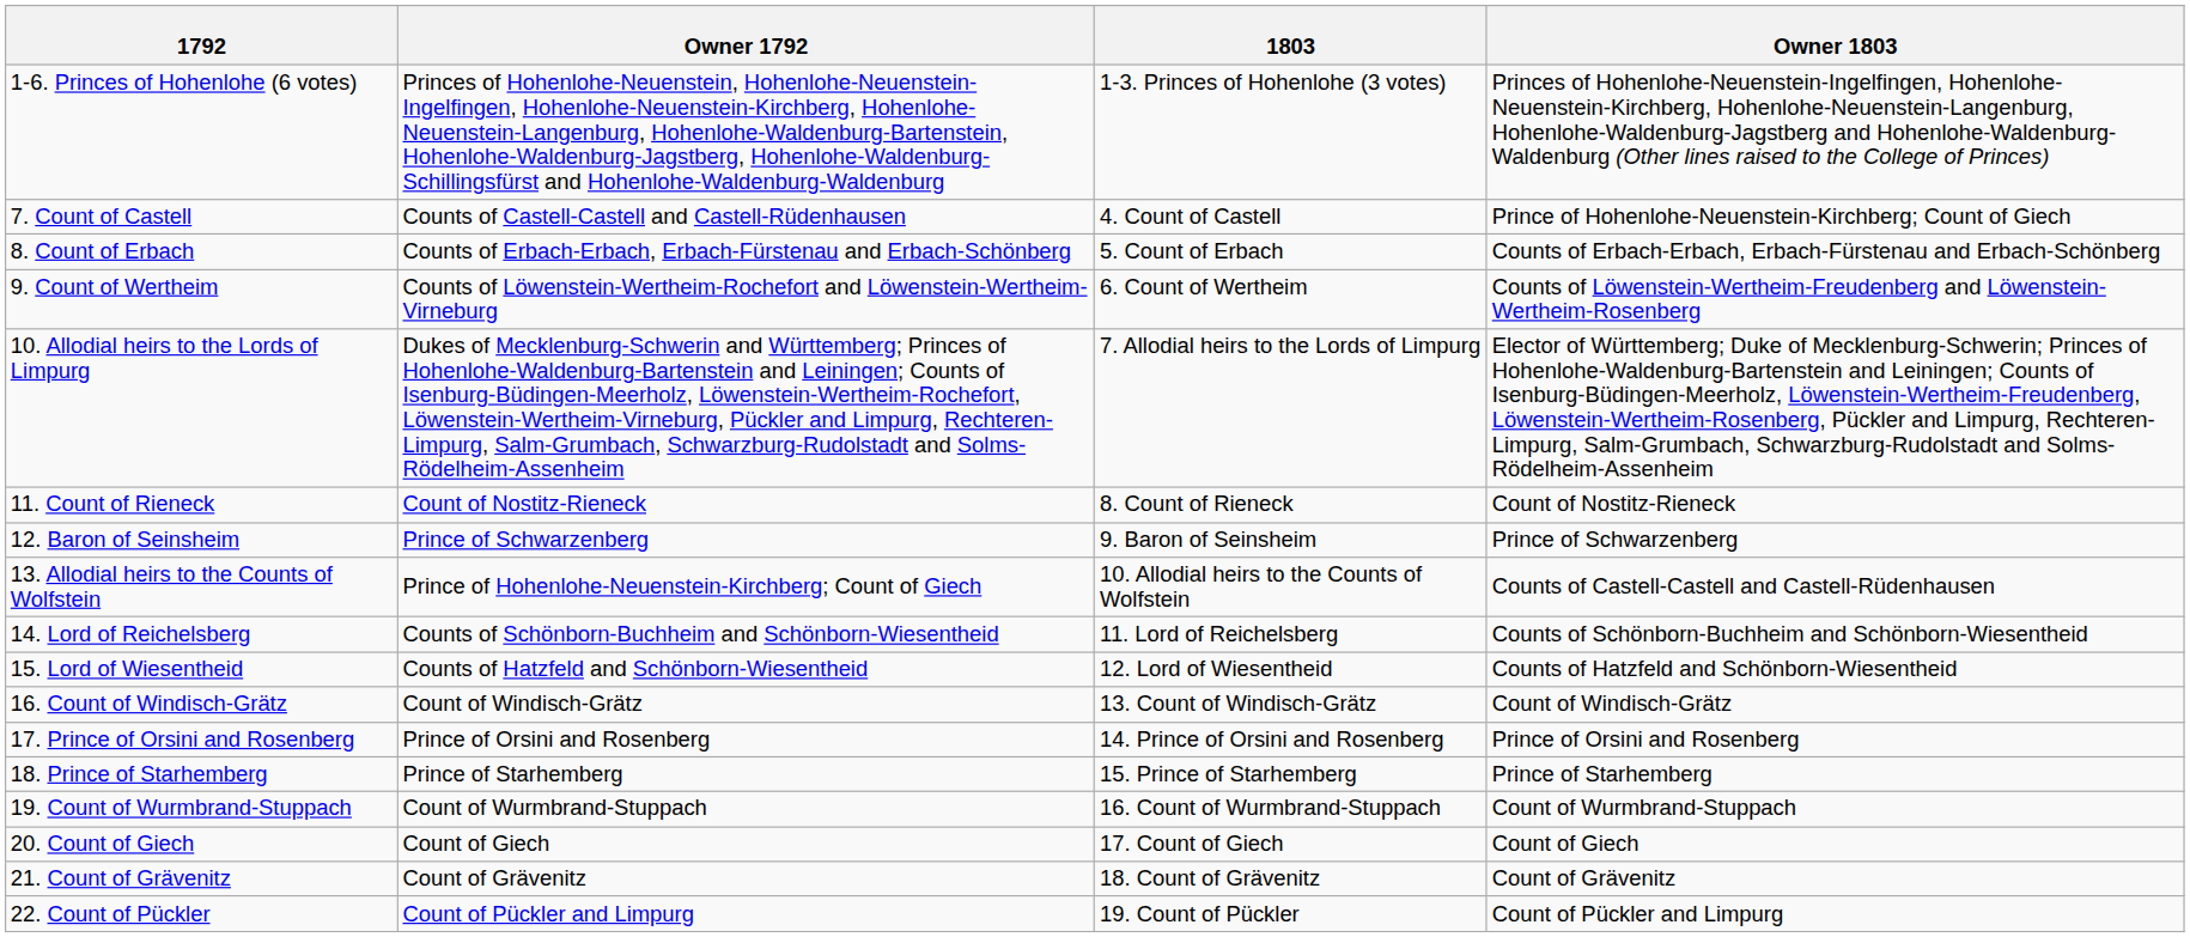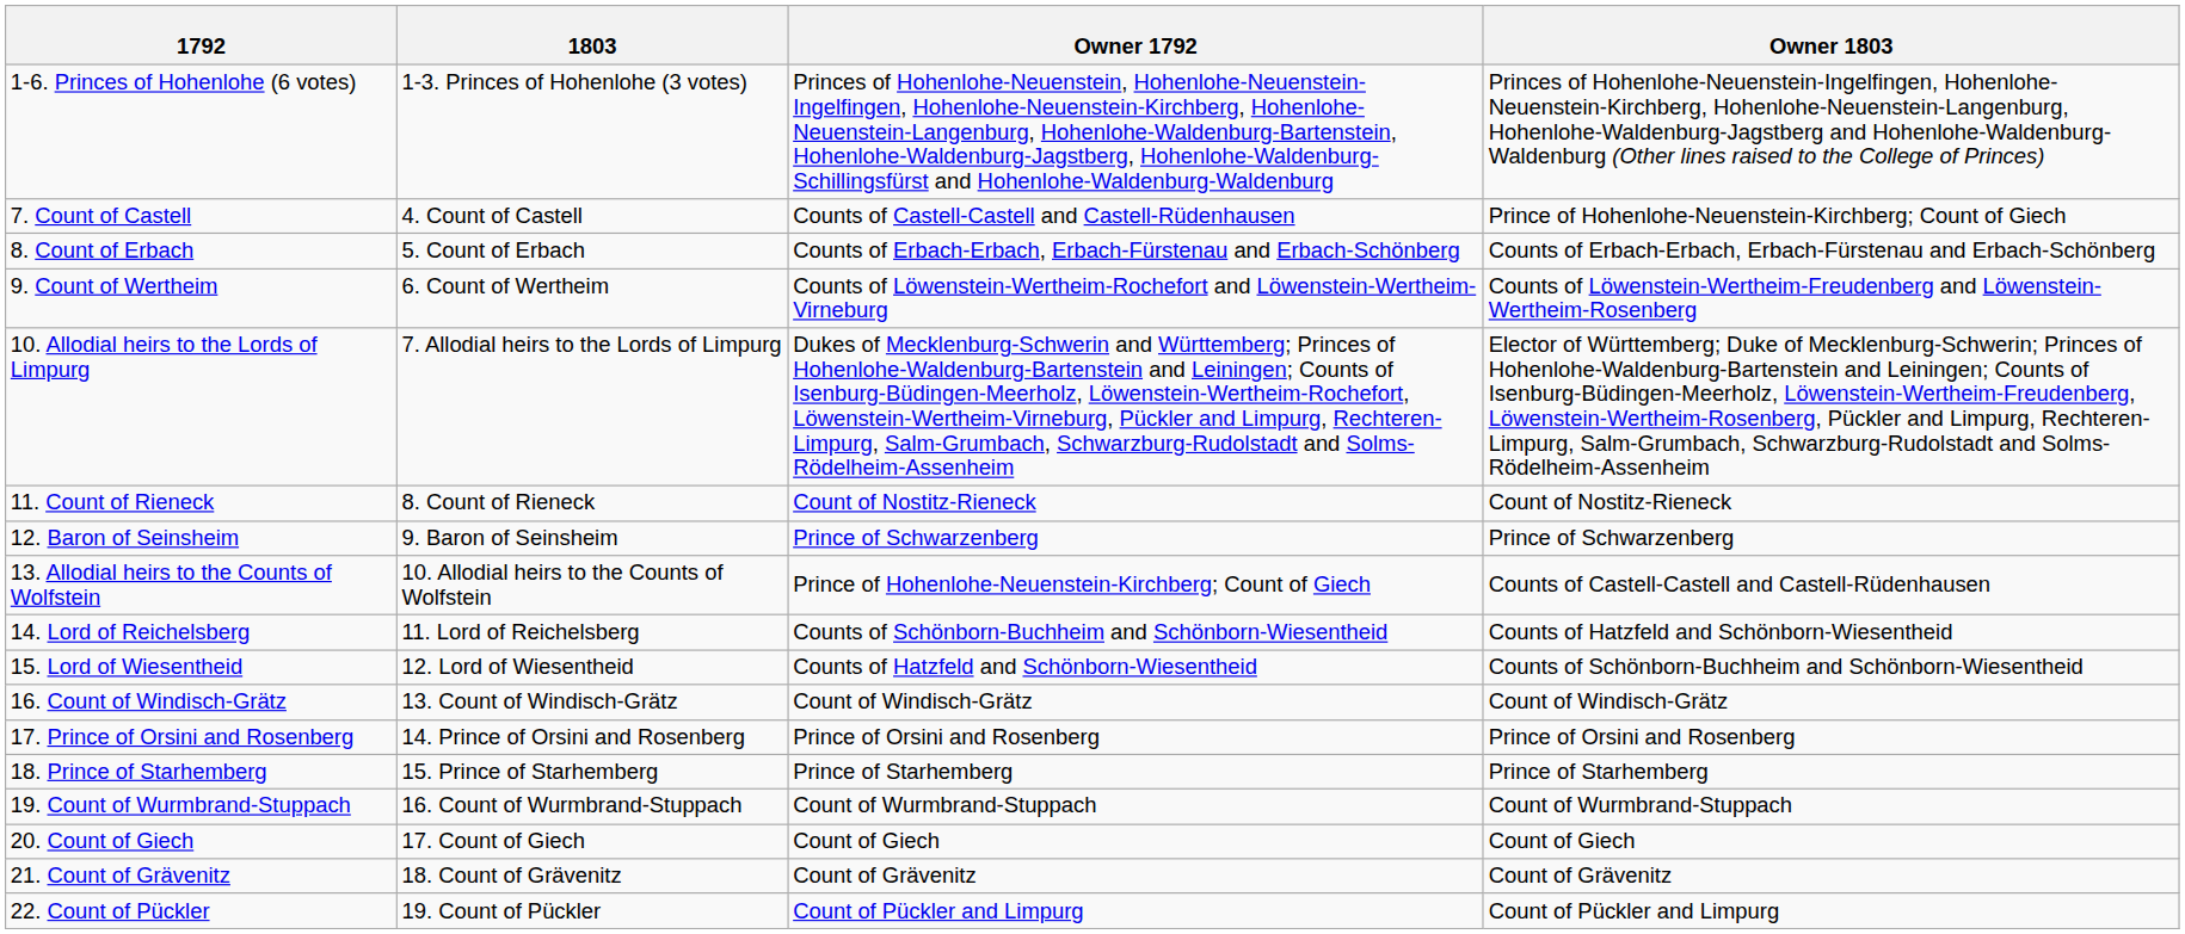 <table class="wikitable" style="width: 100%">
 <tr>
 <th width=18%><br>1792</th>
+<th width=18%><br>1803</th>
 <th width=32%><br>Owner 1792</th>
-<th width=18%><br>1803</th>
 <th width=32%><br>Owner 1803</th>
 </tr>
 <tr style="vertical-align: top">
 <td>1-6. <a href='#'>Princes of Hohenlohe</a> (6 votes)</td>
+<td>1-3. Princes of Hohenlohe (3 votes)</td>
 <td>Princes of <a href='#'>Hohenlohe-Neuenstein</a>, <a href='#'>Hohenlohe-Neuenstein-Ingelfingen</a>, <a href='#'>Hohenlohe-Neuenstein-Kirchberg</a>, <a href='#'>Hohenlohe-Neuenstein-Langenburg</a>, <a href='#'>Hohenlohe-Waldenburg-Bartenstein</a>, <a href='#'>Hohenlohe-Waldenburg-Jagstberg</a>, <a href='#'>Hohenlohe-Waldenburg-Schillingsfürst</a> and <a href='#'>Hohenlohe-Waldenburg-Waldenburg</a></td>
-<td>1-3. Princes of Hohenlohe (3 votes)</td>
 <td>Princes of Hohenlohe-Neuenstein-Ingelfingen, Hohenlohe-Neuenstein-Kirchberg, Hohenlohe-Neuenstein-Langenburg, Hohenlohe-Waldenburg-Jagstberg and Hohenlohe-Waldenburg-Waldenburg <em>(Other lines raised to the College of Princes)</em></td>
 </tr>
 <tr style="vertical-align: top">
 <td>7. <a href='#'>Count of Castell</a></td>
+<td>4. Count of Castell</td>
 <td>Counts of <a href='#'>Castell-Castell</a> and <a href='#'>Castell-Rüdenhausen</a></td>
-<td>4. Count of Castell</td>
 <td>Prince of Hohenlohe-Neuenstein-Kirchberg; Count of Giech</td>
 </tr>
 <tr style="vertical-align: top">
 <td>8. <a href='#'>Count of Erbach</a></td>
+<td>5. Count of Erbach</td>
 <td>Counts of <a href='#'>Erbach-Erbach</a>, <a href='#'>Erbach-Fürstenau</a> and <a href='#'>Erbach-Schönberg</a></td>
-<td>5. Count of Erbach</td>
 <td>Counts of Erbach-Erbach, Erbach-Fürstenau and Erbach-Schönberg</td>
 </tr>
 <tr style="vertical-align: top">
 <td>9. <a href='#'>Count of Wertheim</a></td>
+<td>6. Count of Wertheim</td>
 <td>Counts of <a href='#'>Löwenstein-Wertheim-Rochefort</a> and <a href='#'>Löwenstein-Wertheim-Virneburg</a></td>
-<td>6. Count of Wertheim</td>
 <td>Counts of <a href='#'>Löwenstein-Wertheim-Freudenberg</a> and <a href='#'>Löwenstein-Wertheim-Rosenberg</a></td>
 </tr>
 <tr style="vertical-align: top">
 <td>10. <a href='#'>Allodial heirs to the Lords of Limpurg</a></td>
+<td>7. Allodial heirs to the Lords of Limpurg</td>
 <td>Dukes of <a href='#'>Mecklenburg-Schwerin</a> and <a href='#'>Württemberg</a>; Princes of <a href='#'>Hohenlohe-Waldenburg-Bartenstein</a> and <a href='#'>Leiningen</a>; Counts of <a href='#'>Isenburg-Büdingen-Meerholz</a>, <a href='#'>Löwenstein-Wertheim-Rochefort</a>, <a href='#'>Löwenstein-Wertheim-Virneburg</a>, <a href='#'>Pückler and Limpurg</a>, <a href='#'>Rechteren-Limpurg</a>, <a href='#'>Salm-Grumbach</a>, <a href='#'>Schwarzburg-Rudolstadt</a> and <a href='#'>Solms-Rödelheim-Assenheim</a></td>
-<td>7. Allodial heirs to the Lords of Limpurg</td>
 <td>Elector of Württemberg; Duke of Mecklenburg-Schwerin; Princes of Hohenlohe-Waldenburg-Bartenstein and Leiningen; Counts of Isenburg-Büdingen-Meerholz, <a href='#'>Löwenstein-Wertheim-Freudenberg</a>, <a href='#'>Löwenstein-Wertheim-Rosenberg</a>, Pückler and Limpurg, Rechteren-Limpurg, Salm-Grumbach, Schwarzburg-Rudolstadt and Solms-Rödelheim-Assenheim</td>
 </tr>
 <tr>
 <td>11. <a href='#'>Count of Rieneck</a></td>
+<td>8. Count of Rieneck</td>
 <td><a href='#'>Count of Nostitz-Rieneck</a></td>
-<td>8. Count of Rieneck</td>
 <td>Count of Nostitz-Rieneck</td>
 </tr>
 <tr>
 <td>12. <a href='#'>Baron of Seinsheim</a></td>
+<td>9. Baron of Seinsheim</td>
 <td><a href='#'>Prince of Schwarzenberg</a></td>
-<td>9. Baron of Seinsheim</td>
 <td>Prince of Schwarzenberg</td>
 </tr>
 <tr>
 <td>13. <a href='#'>Allodial heirs to the Counts of Wolfstein</a></td>
+<td>10. Allodial heirs to the Counts of Wolfstein</td>
 <td>Prince of <a href='#'>Hohenlohe-Neuenstein-Kirchberg</a>; Count of <a href='#'>Giech</a></td>
-<td>10. Allodial heirs to the Counts of Wolfstein</td>
 <td>Counts of Castell-Castell and Castell-Rüdenhausen</td>
 </tr>
 <tr>
 <td>14. <a href='#'>Lord of Reichelsberg</a></td>
+<td>11. Lord of Reichelsberg</td>
 <td>Counts of <a href='#'>Schönborn-Buchheim</a> and <a href='#'>Schönborn-Wiesentheid</a></td>
-<td>11. Lord of Reichelsberg</td>
+<td>Counts of Hatzfeld and Schönborn-Wiesentheid</td>
+</tr>
+<tr>
+<td>15. <a href='#'>Lord of Wiesentheid</a></td>
+<td>12. Lord of Wiesentheid</td>
+<td>Counts of <a href='#'>Hatzfeld</a> and <a href='#'>Schönborn-Wiesentheid</a></td>
 <td>Counts of Schönborn-Buchheim and Schönborn-Wiesentheid</td>
 </tr>
 <tr>
-<td>15. <a href='#'>Lord of Wiesentheid</a></td>
-<td>Counts of <a href='#'>Hatzfeld</a> and <a href='#'>Schönborn-Wiesentheid</a></td>
-<td>12. Lord of Wiesentheid</td>
-<td>Counts of Hatzfeld and Schönborn-Wiesentheid</td>
-</tr>
-<tr>
 <td>16. <a href='#'>Count of Windisch-Grätz</a></td>
+<td>13. Count of Windisch-Grätz</td>
 <td>Count of Windisch-Grätz</td>
-<td>13. Count of Windisch-Grätz</td>
 <td>Count of Windisch-Grätz</td>
 </tr>
 <tr>
 <td>17. <a href='#'>Prince of Orsini and Rosenberg</a></td>
+<td>14. Prince of Orsini and Rosenberg</td>
 <td>Prince of Orsini and Rosenberg</td>
-<td>14. Prince of Orsini and Rosenberg</td>
 <td>Prince of Orsini and Rosenberg</td>
 </tr>
 <tr>
 <td>18. <a href='#'>Prince of Starhemberg</a></td>
+<td>15. Prince of Starhemberg</td>
 <td>Prince of Starhemberg</td>
-<td>15. Prince of Starhemberg</td>
 <td>Prince of Starhemberg</td>
 </tr>
 <tr>
 <td>19. <a href='#'>Count of Wurmbrand-Stuppach</a></td>
+<td>16. Count of Wurmbrand-Stuppach</td>
 <td>Count of Wurmbrand-Stuppach</td>
-<td>16. Count of Wurmbrand-Stuppach</td>
 <td>Count of Wurmbrand-Stuppach</td>
 </tr>
 <tr>
 <td>20. <a href='#'>Count of Giech</a></td>
+<td>17. Count of Giech</td>
 <td>Count of Giech</td>
-<td>17. Count of Giech</td>
 <td>Count of Giech</td>
 </tr>
 <tr>
 <td>21. <a href='#'>Count of Grävenitz</a></td>
+<td>18. Count of Grävenitz</td>
 <td>Count of Grävenitz</td>
-<td>18. Count of Grävenitz</td>
 <td>Count of Grävenitz</td>
 </tr>
 <tr>
 <td>22. <a href='#'>Count of Pückler</a></td>
+<td>19. Count of Pückler</td>
 <td><a href='#'>Count of Pückler and Limpurg</a></td>
-<td>19. Count of Pückler</td>
 <td>Count of Pückler and Limpurg</td>
 </tr>
 </table>
